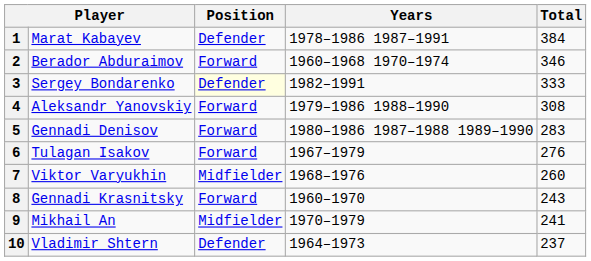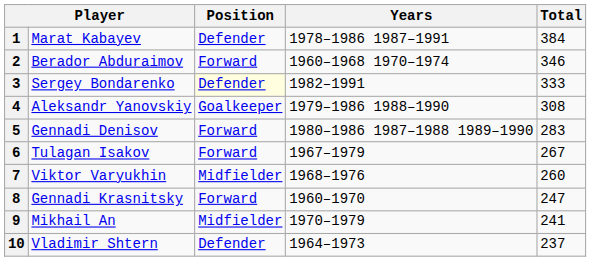 <table class="wikitable">
 <tr>
 <th colspan=2>Player</th>
 <th>Position</th>
 <th>Years</th>
 <th>Total</th>
 </tr>
 <tr>
 <th>1</th>
 <td> <a href='#'>Marat Kabayev</a></td>
 <td><a href='#'>Defender</a></td>
 <td>1978–1986 1987–1991</td>
 <td>384</td>
 </tr>
 <tr>
 <th>2</th>
 <td> <a href='#'>Berador Abduraimov</a></td>
 <td><a href='#'>Forward</a></td>
 <td>1960–1968 1970–1974</td>
 <td>346</td>
 </tr>
 <tr>
 <th>3</th>
 <td> <a href='#'>Sergey Bondarenko</a></td>
 <td style="background: lightyellow;"><a href='#'>Defender</a></td>
 <td>1982–1991</td>
 <td>333</td>
 </tr>
 <tr>
 <th>4</th>
 <td> <a href='#'>Aleksandr Yanovskiy</a></td>
-<td><a href='#'>Forward</a></td>
+<td><a href='#'>Goalkeeper</a></td>
 <td>1979–1986 1988–1990</td>
 <td>308</td>
 </tr>
 <tr>
 <th>5</th>
 <td> <a href='#'>Gennadi Denisov</a></td>
 <td><a href='#'>Forward</a></td>
 <td>1980–1986 1987–1988 1989–1990</td>
 <td>283</td>
 </tr>
 <tr>
 <th>6</th>
 <td> <a href='#'>Tulagan Isakov</a></td>
 <td><a href='#'>Forward</a></td>
 <td>1967–1979</td>
-<td>276</td>
+<td>267</td>
 </tr>
 <tr>
 <th>7</th>
 <td> <a href='#'>Viktor Varyukhin</a></td>
 <td><a href='#'>Midfielder</a></td>
 <td>1968–1976</td>
 <td>260</td>
 </tr>
 <tr>
 <th>8</th>
 <td> <a href='#'>Gennadi Krasnitsky</a></td>
 <td><a href='#'>Forward</a></td>
 <td>1960–1970</td>
-<td>243</td>
+<td>247</td>
 </tr>
 <tr>
 <th>9</th>
 <td> <a href='#'>Mikhail An</a></td>
 <td><a href='#'>Midfielder</a></td>
 <td>1970–1979</td>
 <td>241</td>
 </tr>
 <tr>
 <th>10</th>
 <td> <a href='#'>Vladimir Shtern</a></td>
 <td><a href='#'>Defender</a></td>
 <td>1964–1973</td>
 <td>237</td>
 </tr>
 </table>
